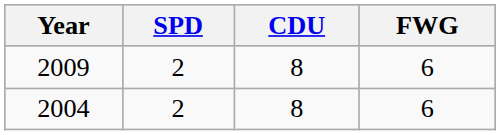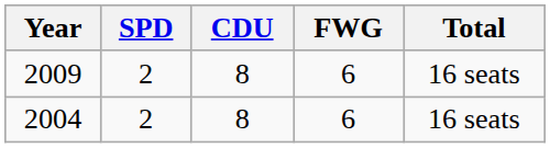 <table class="wikitable" width="300">
 <tr>
 <th>Year</th>
 <th><a href='#'>SPD</a></th>
 <th><a href='#'>CDU</a></th>
 <th>FWG</th>
+<th>Total</th>
 </tr>
 <tr align="center">
 <td>2009</td>
 <td>2</td>
 <td>8</td>
 <td>6</td>
+<td>16 seats</td>
 </tr>
 <tr align="center">
 <td>2004</td>
 <td>2</td>
 <td>8</td>
 <td>6</td>
+<td>16 seats</td>
 </tr>
 </table>
